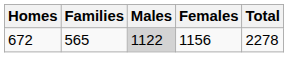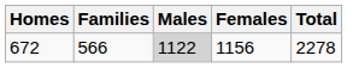 <table class="wikitable">
 <tr>
 <th>Homes</th>
 <th>Families</th>
 <th>Males</th>
 <th>Females</th>
 <th>Total</th>
 </tr>
 <tr>
 <td>672</td>
-<td>565</td>
+<td>566</td>
 <td style="background: lightgrey;">1122</td>
 <td>1156</td>
 <td>2278</td>
 </tr>
 </table>
